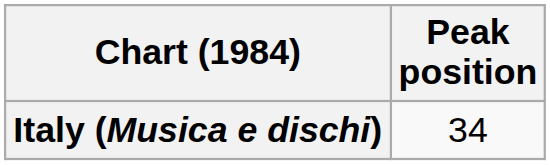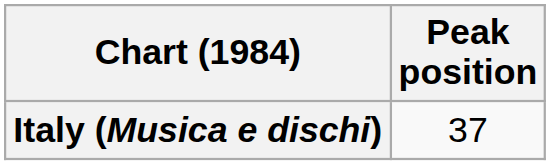 <table class="wikitable plainrowheaders" style="text-align:center">
 <tr>
 <th scope="col">Chart (1984)</th>
 <th scope="col">Peak<br>position</th>
 </tr>
 <tr>
 <th scope="row">Italy (<em>Musica e dischi</em>)</th>
-<td>34</td>
+<td>37</td>
 </tr>
 </table>
